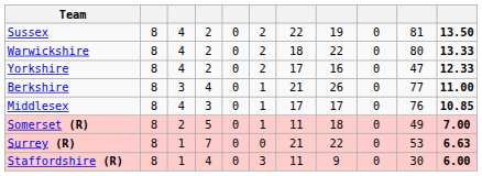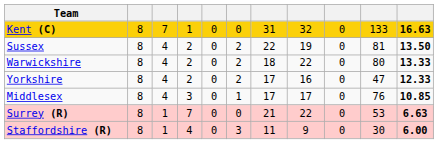 <table class="wikitable" style="text-align:center">
 <tr>
 <th width="150">Team</th>
 <th width="25"></th>
 <th width="25"></th>
 <th width="25"></th>
 <th width="25"></th>
 <th width="25"></th>
 <th width="40"></th>
 <th width="40"></th>
 <th width="40"></th>
 <th width="40"></th>
 <th width="40"></th>
+</tr>
+<tr style="background:#fbd009">
+<td style="text-align:left"><a href='#'>Kent</a> <strong>(C)</strong></td>
+<td>8</td>
+<td>7</td>
+<td>1</td>
+<td>0</td>
+<td>0</td>
+<td>31</td>
+<td>32</td>
+<td>0</td>
+<td>133</td>
+<td><strong>16.63</strong></td>
 </tr>
 <tr>
 <td style="text-align:left"><a href='#'>Sussex</a></td>
 <td>8</td>
 <td>4</td>
 <td>2</td>
 <td>0</td>
 <td>2</td>
 <td>22</td>
 <td>19</td>
 <td>0</td>
 <td>81</td>
 <td><strong>13.50</strong></td>
 </tr>
 <tr>
 <td style="text-align:left"><a href='#'>Warwickshire</a></td>
 <td>8</td>
 <td>4</td>
 <td>2</td>
 <td>0</td>
 <td>2</td>
 <td>18</td>
 <td>22</td>
 <td>0</td>
 <td>80</td>
 <td><strong>13.33</strong></td>
 </tr>
 <tr>
 <td style="text-align:left"><a href='#'>Yorkshire</a></td>
 <td>8</td>
 <td>4</td>
 <td>2</td>
 <td>0</td>
 <td>2</td>
 <td>17</td>
 <td>16</td>
 <td>0</td>
 <td>47</td>
 <td><strong>12.33</strong></td>
 </tr>
 <tr>
-<td style="text-align:left"><a href='#'>Berkshire</a></td>
-<td>8</td>
-<td>3</td>
-<td>4</td>
-<td>0</td>
-<td>1</td>
-<td>21</td>
-<td>26</td>
-<td>0</td>
-<td>77</td>
-<td><strong>11.00</strong></td>
-</tr>
-<tr>
 <td style="text-align:left"><a href='#'>Middlesex</a></td>
 <td>8</td>
 <td>4</td>
 <td>3</td>
 <td>0</td>
 <td>1</td>
 <td>17</td>
 <td>17</td>
 <td>0</td>
 <td>76</td>
 <td><strong>10.85</strong></td>
-</tr>
-<tr style="background:#FFCCCC">
-<td style="text-align:left"><a href='#'>Somerset</a> <strong>(R)</strong></td>
-<td>8</td>
-<td>2</td>
-<td>5</td>
-<td>0</td>
-<td>1</td>
-<td>11</td>
-<td>18</td>
-<td>0</td>
-<td>49</td>
-<td><strong>7.00</strong></td>
 </tr>
 <tr style="background:#FFCCCC">
 <td style="text-align:left"><a href='#'>Surrey</a> <strong>(R)</strong></td>
 <td>8</td>
 <td>1</td>
 <td>7</td>
 <td>0</td>
 <td>0</td>
 <td>21</td>
 <td>22</td>
 <td>0</td>
 <td>53</td>
 <td><strong>6.63</strong></td>
 </tr>
 <tr style="background:#FFCCCC">
 <td style="text-align:left"><a href='#'>Staffordshire</a> <strong>(R)</strong></td>
 <td>8</td>
 <td>1</td>
 <td>4</td>
 <td>0</td>
 <td>3</td>
 <td>11</td>
 <td>9</td>
 <td>0</td>
 <td>30</td>
 <td><strong>6.00</strong></td>
 </tr>
 </table>
